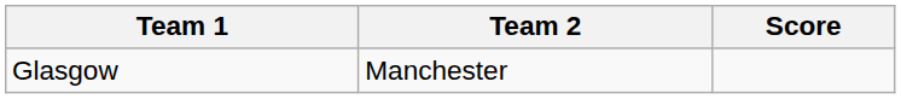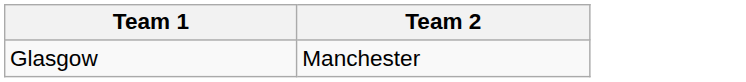 <table class="wikitable" style="font-size: 100%">
 <tr>
 <th width=200>Team 1</th>
 <th width=200>Team 2</th>
-<th width=100>Score</th>
 </tr>
 <tr>
 <td>Glasgow</td>
 <td>Manchester</td>
-<td align=center></td>
 </tr>
 </table>
